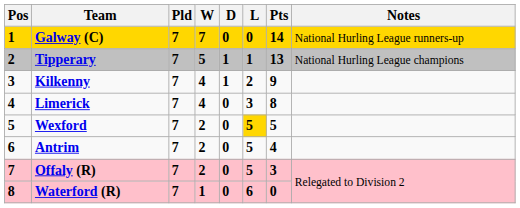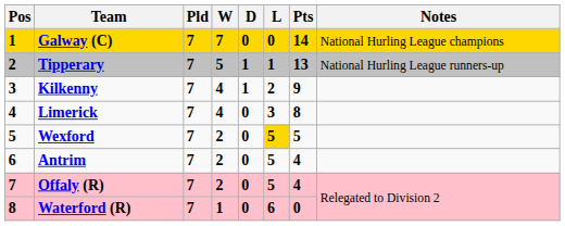 <table class="wikitable" style="text-align: centre;">
 <tr>
 <th width=20>Pos</th>
 <th width=150>Team</th>
 <th width=20>Pld</th>
 <th width=20>W</th>
 <th width=20>D</th>
 <th width=20>L</th>
 <th width=20>Pts</th>
 <th width=250>Notes</th>
 </tr>
 <tr style="background:gold;">
 <td><strong>1</strong></td>
 <td align=left><strong> <a href='#'>Galway</a> (C)</strong></td>
 <td><strong>7</strong></td>
 <td><strong>7</strong></td>
 <td><strong>0</strong></td>
 <td><strong>0</strong></td>
 <td><strong>14</strong></td>
-<td><small>National Hurling League runners-up</small></td>
+<td><small>National Hurling League champions</small></td>
 </tr>
 <tr style="background:silver;">
 <td><strong>2</strong></td>
 <td align=left><strong> <a href='#'>Tipperary</a> </strong></td>
 <td><strong>7</strong></td>
 <td><strong>5</strong></td>
 <td><strong>1</strong></td>
 <td><strong>1</strong></td>
 <td><strong>13</strong></td>
-<td><small>National Hurling League champions</small></td>
+<td><small>National Hurling League runners-up</small></td>
 </tr>
 <tr style>
 <td><strong>3</strong></td>
 <td align=left><strong> <a href='#'>Kilkenny</a> </strong></td>
 <td><strong>7</strong></td>
 <td><strong>4</strong></td>
 <td><strong>1</strong></td>
 <td><strong>2</strong></td>
 <td><strong>9</strong></td>
 <td></td>
 </tr>
 <tr style>
 <td><strong>4</strong></td>
 <td align=left><strong> <a href='#'>Limerick</a> </strong></td>
 <td><strong>7</strong></td>
 <td><strong>4</strong></td>
 <td><strong>0</strong></td>
 <td><strong>3</strong></td>
 <td><strong>8</strong></td>
 <td></td>
 </tr>
 <tr style>
 <td><strong>5</strong></td>
 <td align=left><strong> <a href='#'>Wexford</a> </strong></td>
 <td><strong>7</strong></td>
 <td><strong>2</strong></td>
 <td><strong>0</strong></td>
 <td style="background: gold;"><strong>5</strong></td>
 <td><strong>5</strong></td>
 <td></td>
 </tr>
 <tr style>
 <td><strong>6</strong></td>
 <td align=left><strong> <a href='#'>Antrim</a> </strong></td>
 <td><strong>7</strong></td>
 <td><strong>2</strong></td>
 <td><strong>0</strong></td>
 <td><strong>5</strong></td>
 <td><strong>4</strong></td>
 <td></td>
 </tr>
 <tr style="background:#FFC0CB;">
 <td><strong>7</strong></td>
 <td align=left><strong> <a href='#'>Offaly</a> (R)</strong></td>
 <td><strong>7</strong></td>
 <td><strong>2</strong></td>
 <td><strong>0</strong></td>
 <td><strong>5</strong></td>
-<td><strong>3</strong></td>
+<td><strong>4</strong></td>
 <td rowspan="2"><small> Relegated to Division 2</small></td>
 </tr>
 <tr style="background:#FFC0CB;">
 <td><strong>8</strong></td>
 <td align=left><strong> <a href='#'>Waterford</a> (R)</strong></td>
 <td><strong>7</strong></td>
 <td><strong>1</strong></td>
 <td><strong>0</strong></td>
 <td><strong>6</strong></td>
 <td><strong>0</strong></td>
 </tr>
 </table>
